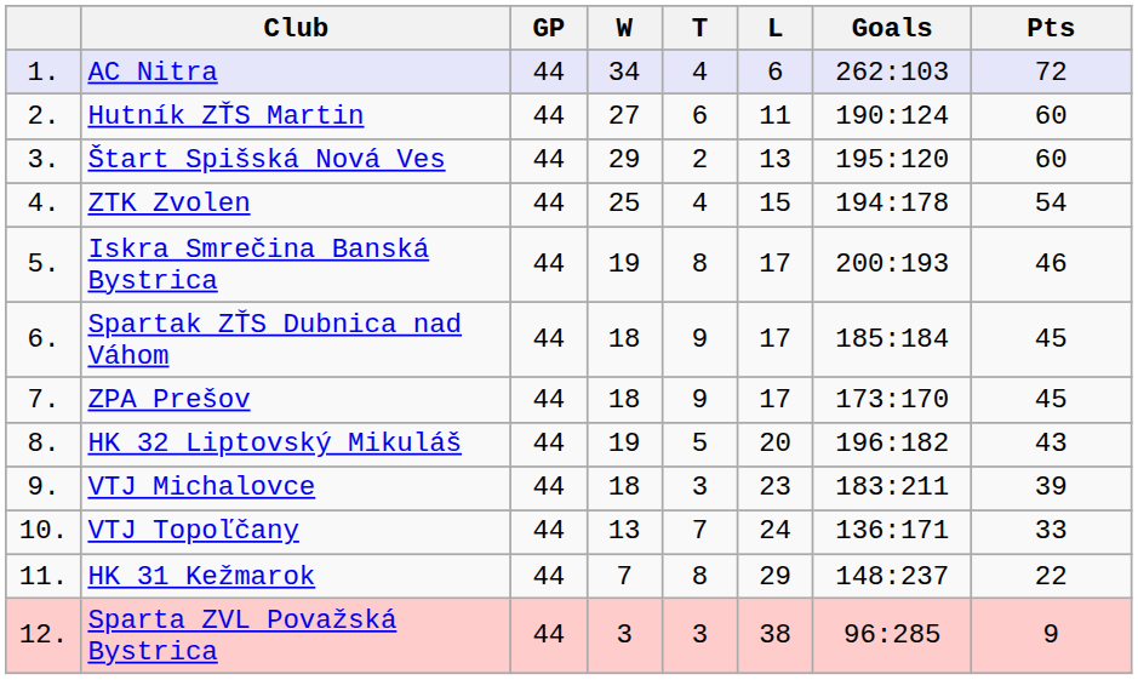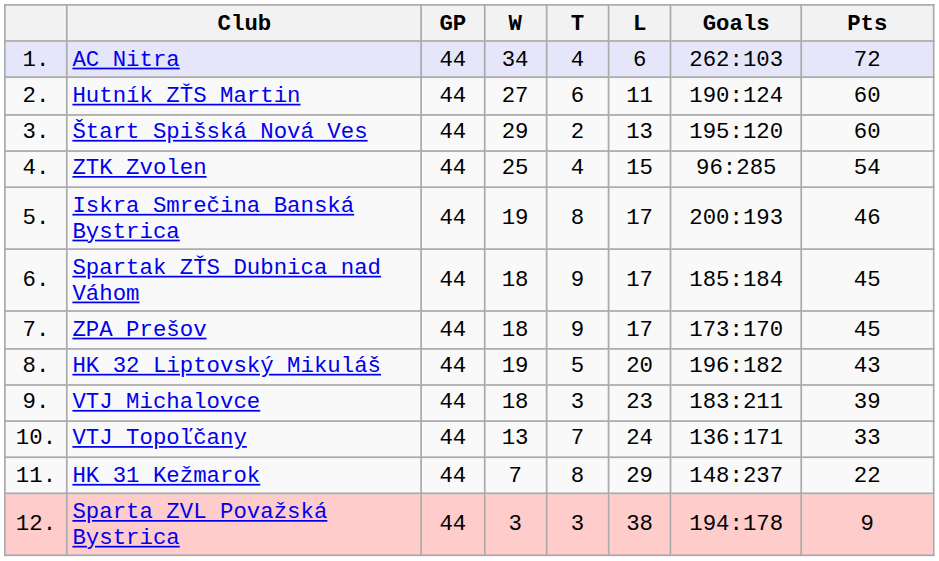 <table class="wikitable">
 <tr>
 <th width="30"></th>
 <th width="200">Club</th>
 <th width="30">GP</th>
 <th width="30">W</th>
 <th width="30">T</th>
 <th width="30">L</th>
 <th width="70">Goals</th>
 <th width="70">Pts</th>
 </tr>
 <tr bgcolor="#e6e6fa" align="center">
 <td>1.</td>
 <td align="left"><a href='#'>AC Nitra</a></td>
 <td>44</td>
 <td>34</td>
 <td>4</td>
 <td>6</td>
 <td>262:103</td>
 <td>72</td>
 </tr>
 <tr align=center>
 <td>2.</td>
 <td align="left"><a href='#'>Hutník ZŤS Martin</a></td>
 <td>44</td>
 <td>27</td>
 <td>6</td>
 <td>11</td>
 <td>190:124</td>
 <td>60</td>
 </tr>
 <tr align="center">
 <td>3.</td>
 <td align="left"><a href='#'>Štart Spišská Nová Ves</a></td>
 <td>44</td>
 <td>29</td>
 <td>2</td>
 <td>13</td>
 <td>195:120</td>
 <td>60</td>
 </tr>
 <tr align="center">
 <td>4.</td>
 <td align="left"><a href='#'>ZTK Zvolen</a></td>
 <td>44</td>
 <td>25</td>
 <td>4</td>
 <td>15</td>
-<td>194:178</td>
+<td>96:285</td>
 <td>54</td>
 </tr>
 <tr align="center">
 <td>5.</td>
 <td align="left"><a href='#'>Iskra Smrečina Banská Bystrica</a></td>
 <td>44</td>
 <td>19</td>
 <td>8</td>
 <td>17</td>
 <td>200:193</td>
 <td>46</td>
 </tr>
 <tr align="center">
 <td>6.</td>
 <td align="left"><a href='#'>Spartak ZŤS Dubnica nad Váhom</a></td>
 <td>44</td>
 <td>18</td>
 <td>9</td>
 <td>17</td>
 <td>185:184</td>
 <td>45</td>
 </tr>
 <tr align=center>
 <td>7.</td>
 <td align="left"><a href='#'>ZPA Prešov</a></td>
 <td>44</td>
 <td>18</td>
 <td>9</td>
 <td>17</td>
 <td>173:170</td>
 <td>45</td>
 </tr>
 <tr align="center">
 <td>8.</td>
 <td align="left"><a href='#'>HK 32 Liptovský Mikuláš</a></td>
 <td>44</td>
 <td>19</td>
 <td>5</td>
 <td>20</td>
 <td>196:182</td>
 <td>43</td>
 </tr>
 <tr align="center">
 <td>9.</td>
 <td align="left"><a href='#'>VTJ Michalovce</a></td>
 <td>44</td>
 <td>18</td>
 <td>3</td>
 <td>23</td>
 <td>183:211</td>
 <td>39</td>
 </tr>
 <tr align="center">
 <td>10.</td>
 <td align="left"><a href='#'>VTJ Topoľčany</a></td>
 <td>44</td>
 <td>13</td>
 <td>7</td>
 <td>24</td>
 <td>136:171</td>
 <td>33</td>
 </tr>
 <tr align="center">
 <td>11.</td>
 <td align="left"><a href='#'>HK 31 Kežmarok</a></td>
 <td>44</td>
 <td>7</td>
 <td>8</td>
 <td>29</td>
 <td>148:237</td>
 <td>22</td>
 </tr>
 <tr align="center" bgcolor="#ffcccc">
 <td>12.</td>
 <td align="left"><a href='#'>Sparta ZVL Považská Bystrica</a></td>
 <td>44</td>
 <td>3</td>
 <td>3</td>
 <td>38</td>
-<td>96:285</td>
+<td>194:178</td>
 <td>9</td>
 </tr>
 </table>
